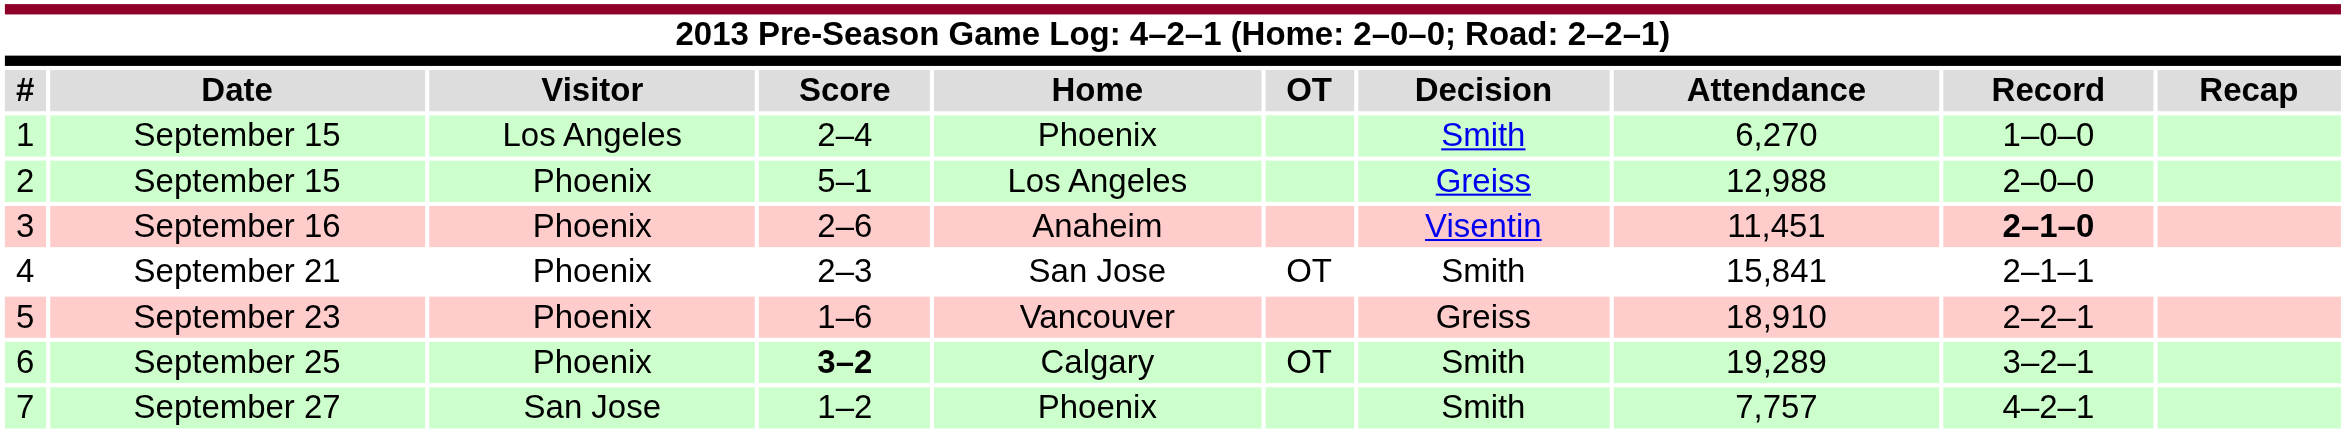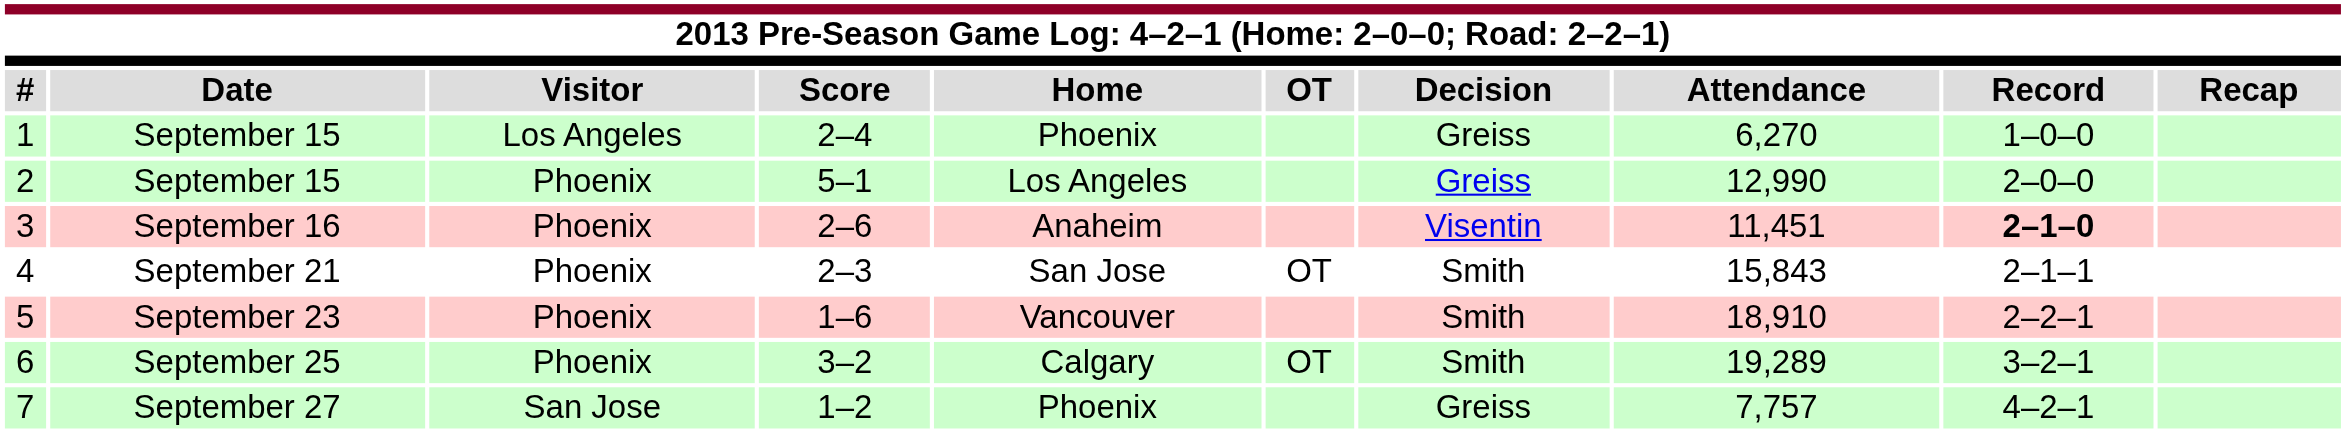 <table class="toccolours collapsible collapsed"  style="width:90%; clear:both; margin:1.5em auto; text-align:center;">
 <tr>
 <th colspan=10 style="background:#fff; border-top:#8E0028 5px solid; border-bottom:#000000 5px solid;">2013 Pre-Season Game Log: 4–2–1 (Home: 2–0–0; Road: 2–2–1)</th>
 </tr>
 <tr style="text-align:center; background:#ddd;">
 <th>#</th>
 <th>Date</th>
 <th>Visitor</th>
 <th>Score</th>
 <th>Home</th>
 <th>OT</th>
 <th>Decision</th>
 <th>Attendance</th>
 <th>Record</th>
 <th>Recap</th>
 </tr>
 <tr style="text-align:center; background:#cfc;">
 <td>1</td>
 <td>September 15</td>
 <td>Los Angeles</td>
 <td>2–4</td>
 <td>Phoenix</td>
 <td></td>
-<td><a href='#'>Smith</a></td>
+<td>Greiss</td>
 <td>6,270</td>
 <td>1–0–0</td>
 <td></td>
 </tr>
 <tr style="text-align:center; background:#cfc;">
 <td>2</td>
 <td>September 15</td>
 <td>Phoenix</td>
 <td>5–1</td>
 <td>Los Angeles</td>
 <td></td>
 <td><a href='#'>Greiss</a></td>
-<td>12,988</td>
+<td>12,990</td>
 <td>2–0–0</td>
 <td></td>
 </tr>
 <tr style="text-align:center; background:#fcc;">
 <td>3</td>
 <td>September 16</td>
 <td>Phoenix</td>
 <td>2–6</td>
 <td>Anaheim</td>
 <td></td>
 <td><a href='#'>Visentin</a></td>
 <td>11,451</td>
 <td><strong>2–1–0</strong></td>
 <td></td>
 </tr>
 <tr style="text-align:center; background:#fff;">
 <td>4</td>
 <td>September 21</td>
 <td>Phoenix</td>
 <td>2–3</td>
 <td>San Jose</td>
 <td>OT</td>
 <td>Smith</td>
-<td>15,841</td>
+<td>15,843</td>
 <td>2–1–1</td>
 <td></td>
 </tr>
 <tr style="text-align:center; background:#fcc;">
 <td>5</td>
 <td>September 23</td>
 <td>Phoenix</td>
 <td>1–6</td>
 <td>Vancouver</td>
 <td></td>
-<td>Greiss</td>
+<td>Smith</td>
 <td>18,910</td>
 <td>2–2–1</td>
 <td></td>
 </tr>
 <tr style="text-align:center; background:#cfc;">
 <td>6</td>
 <td>September 25</td>
 <td>Phoenix</td>
-<td><strong>3–2</strong></td>
+<td>3–2</td>
 <td>Calgary</td>
 <td>OT</td>
 <td>Smith</td>
 <td>19,289</td>
 <td>3–2–1</td>
 <td></td>
 </tr>
 <tr style="text-align:center; background:#cfc;">
 <td>7</td>
 <td>September 27</td>
 <td>San Jose</td>
 <td>1–2</td>
 <td>Phoenix</td>
 <td></td>
-<td>Smith</td>
+<td>Greiss</td>
 <td>7,757</td>
 <td>4–2–1</td>
 <td></td>
 </tr>
 </table>
